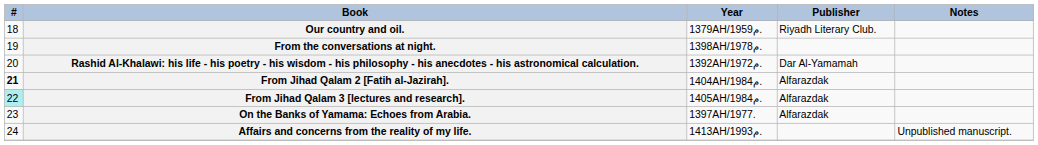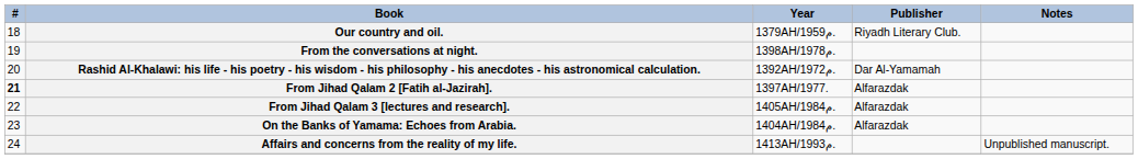 <table class="wikitable sortable plainrowheaders" align="center" style="width:100%;margin:auto;">
 <tr>
 <th scope="col" style="background:#B0C4DE;">#</th>
 <th scope="col" style="background:#B0C4DE;">Book</th>
 <th scope="col" style="background:#B0C4DE;">Year</th>
 <th scope="col" style="background:#B0C4DE;">Publisher</th>
 <th scope="col" style="background:#B0C4DE;" class="unsortable">Notes</th>
 </tr>
 <tr>
 <td>18</td>
 <th scope="row">Our country and oil.</th>
 <td>1379AH/1959م.</td>
 <td>Riyadh Literary Club.</td>
 <td></td>
 </tr>
 <tr>
 <td>19</td>
 <th scope="row">From the conversations at night.</th>
 <td>1398AH/1978م.</td>
 <td></td>
 <td></td>
 </tr>
 <tr>
 <td>20</td>
 <th scope="row">Rashid Al-Khalawi: his life - his poetry - his wisdom - his philosophy - his anecdotes - his astronomical calculation.</th>
 <td>1392AH/1972م.</td>
 <td>Dar Al-Yamamah</td>
 <td></td>
 </tr>
 <tr>
 <td><strong>21</strong></td>
 <th scope="row">From Jihad Qalam 2 [Fatih al-Jazirah].</th>
-<td>1404AH/1984م.</td>
+<td>1397AH/1977.</td>
 <td>Alfarazdak</td>
 <td></td>
 </tr>
 <tr>
-<td style="background: paleturquoise;">22</td>
+<td>22</td>
 <th scope="row">From Jihad Qalam 3 [lectures and research].</th>
 <td>1405AH/1984م.</td>
 <td>Alfarazdak</td>
 <td></td>
 </tr>
 <tr>
 <td>23</td>
 <th scope="row">On the Banks of Yamama: Echoes from Arabia.</th>
-<td>1397AH/1977.</td>
+<td>1404AH/1984م.</td>
 <td>Alfarazdak</td>
 <td></td>
 </tr>
 <tr>
 <td>24</td>
 <th scope="row">Affairs and concerns from the reality of my life.</th>
 <td>1413AH/1993م.</td>
 <td></td>
 <td>Unpublished manuscript.</td>
 </tr>
 <tr>
 </tr>
 </table>
